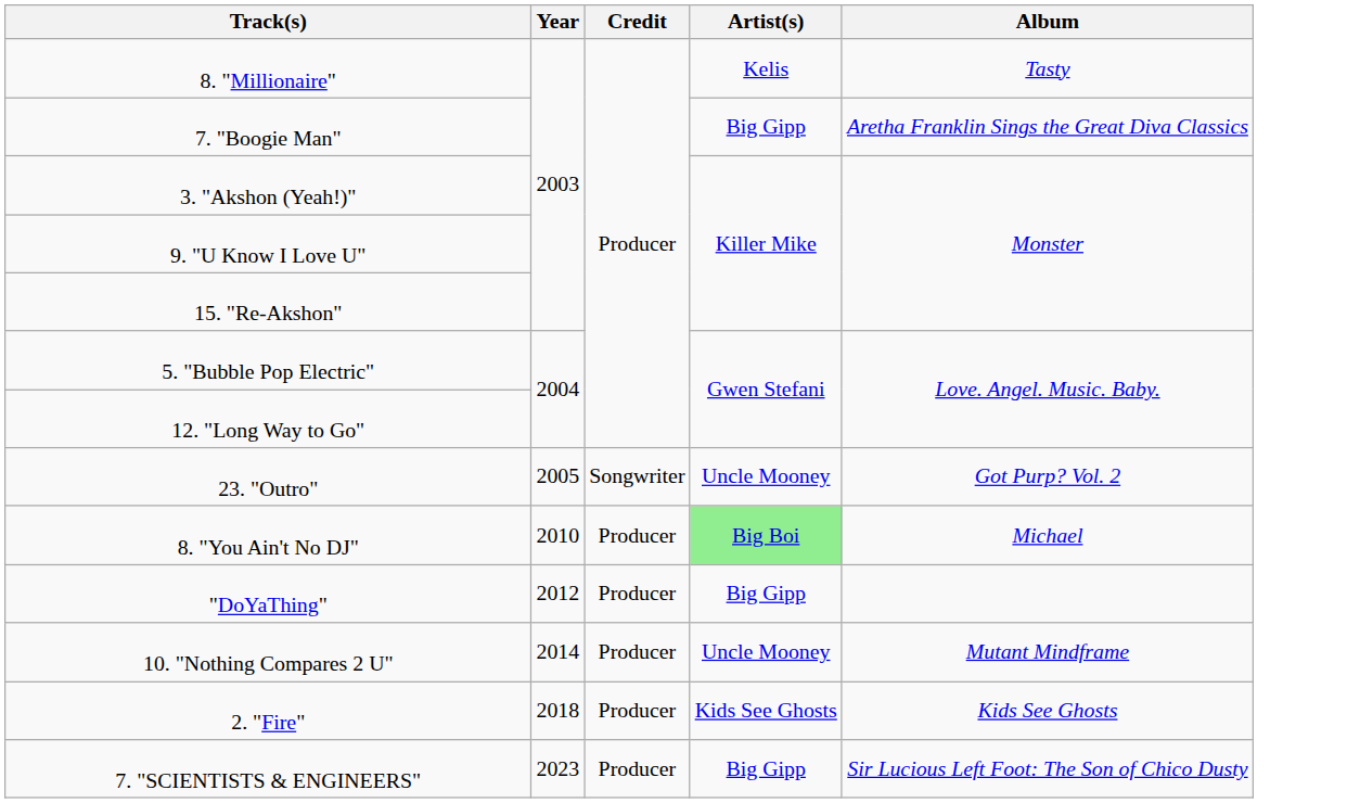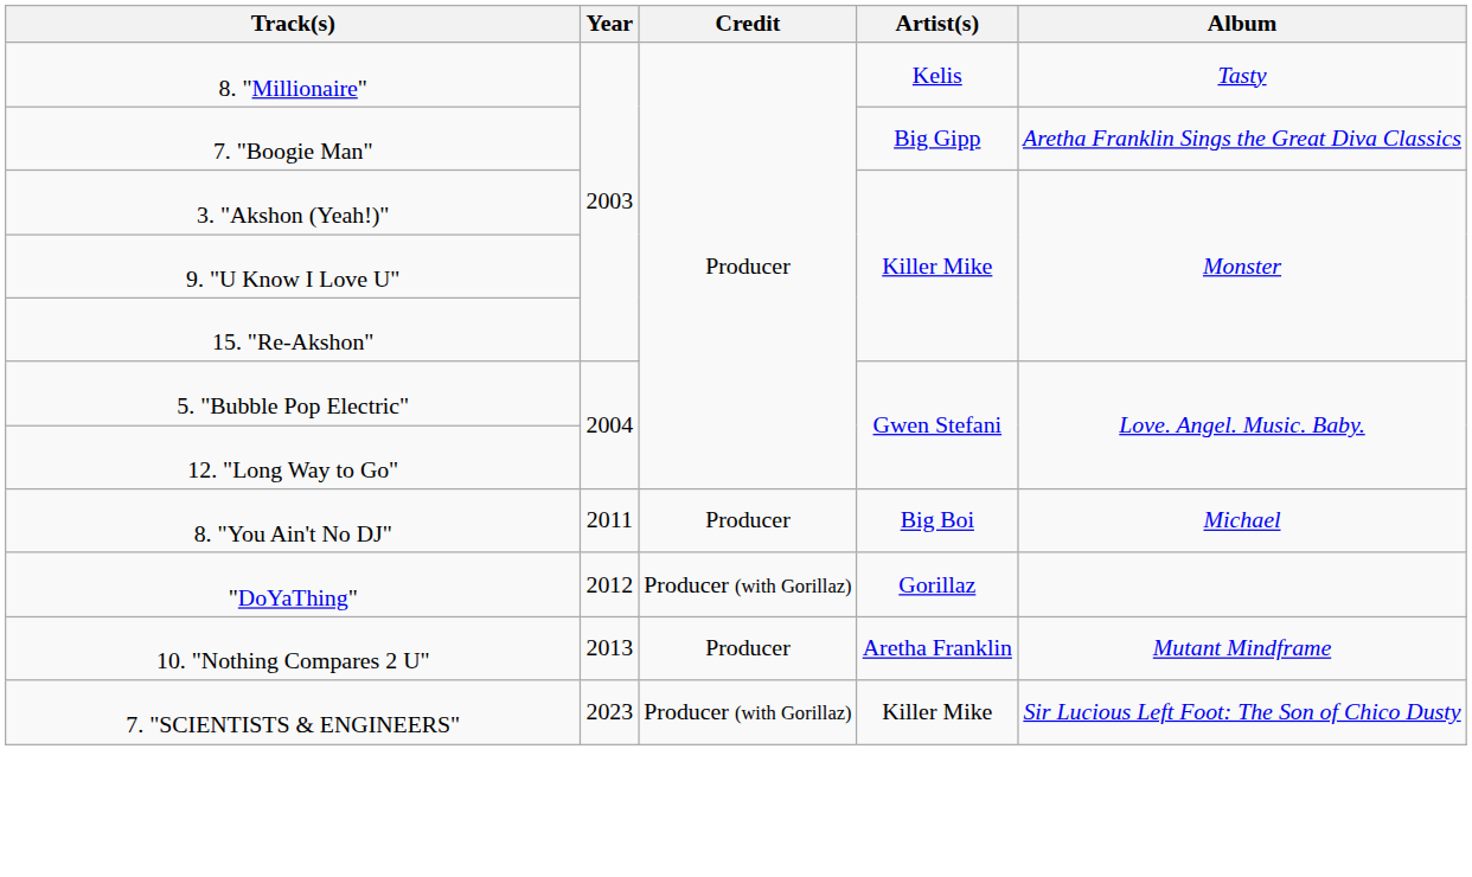 <table class="wikitable plainrowheaders" style="text-align:center;">
 <tr>
 <th scope="col" style="width:24em;">Track(s)</th>
 <th scope="col" style="width:1em;">Year</th>
 <th scope="col">Credit</th>
 <th scope="col">Artist(s)</th>
 <th scope="col">Album</th>
 </tr>
 <tr>
 <td><br>8. "<a href='#'>Millionaire</a>" <br></td>
 <td rowspan="5">2003</td>
 <td rowspan="7">Producer</td>
 <td><a href='#'>Kelis</a></td>
 <td><em><a href='#'>Tasty</a></em></td>
 </tr>
 <tr>
 <td><br>7. "Boogie Man"<br></td>
 <td><a href='#'>Big Gipp</a></td>
 <td><em><a href='#'>Aretha Franklin Sings the Great Diva Classics</a></em></td>
 </tr>
 <tr>
 <td><br>3. "Akshon (Yeah!)"<br></td>
 <td rowspan="3"><a href='#'>Killer Mike</a></td>
 <td rowspan="3"><em><a href='#'>Monster</a></em></td>
 </tr>
 <tr>
 <td><br>9. "U Know I Love U"</td>
 </tr>
 <tr>
 <td><br>15. "Re-Akshon"<br></td>
 </tr>
 <tr>
 <td><br>5. "Bubble Pop Electric"<br></td>
 <td rowspan="2">2004</td>
 <td rowspan="2"><a href='#'>Gwen Stefani</a></td>
 <td rowspan="2"><em><a href='#'>Love. Angel. Music. Baby.</a></em></td>
 </tr>
 <tr>
 <td><br>12. "Long Way to Go" <br></td>
 </tr>
 <tr>
-<td><br>23. "Outro"</td>
-<td>2005</td>
-<td>Songwriter</td>
-<td><a href='#'>Uncle Mooney</a></td>
-<td><em><a href='#'>Got Purp? Vol. 2</a></em></td>
-</tr>
-<tr>
 <td><br>8. "You Ain't No DJ"<br></td>
-<td>2010</td>
+<td>2011</td>
 <td>Producer</td>
-<td style="background: lightgreen;"><a href='#'>Big Boi</a></td>
+<td><a href='#'>Big Boi</a></td>
 <td><em><a href='#'>Michael</a></em></td>
 </tr>
 <tr>
 <td><br>"<a href='#'>DoYaThing</a>"<br></td>
 <td>2012</td>
-<td>Producer</td>
-<td><a href='#'>Big Gipp</a></td>
+<td>Producer <small>(with Gorillaz)</small></td>
+<td><a href='#'>Gorillaz</a></td>
 <td></td>
 </tr>
 <tr>
 <td><br>10. "Nothing Compares 2 U"</td>
-<td>2014</td>
+<td>2013</td>
 <td>Producer</td>
-<td><a href='#'>Uncle Mooney</a></td>
+<td><a href='#'>Aretha Franklin</a></td>
 <td><em><a href='#'>Mutant Mindframe</a></em></td>
-</tr>
-<tr>
-<td><br>2. "<a href='#'>Fire</a>"</td>
-<td>2018</td>
-<td>Producer </td>
-<td><a href='#'>Kids See Ghosts</a></td>
-<td><em><a href='#'>Kids See Ghosts</a></em></td>
 </tr>
 <tr>
 <td><br>7. "SCIENTISTS & ENGINEERS" <br></td>
 <td>2023</td>
-<td>Producer </td>
-<td><a href='#'>Big Gipp</a></td>
+<td>Producer <small>(with Gorillaz)</small></td>
+<td>Killer Mike</td>
 <td><em><a href='#'>Sir Lucious Left Foot: The Son of Chico Dusty</a></em></td>
 </tr>
 </table>
